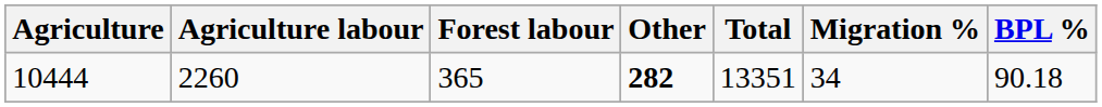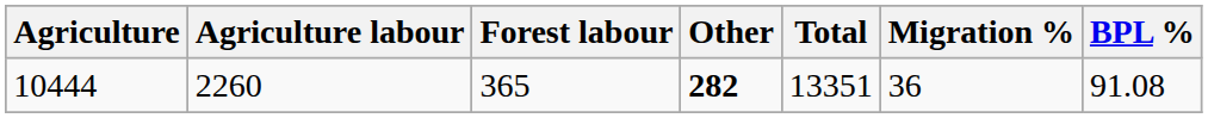 <table class="wikitable" border="1">
 <tr>
 <th>Agriculture</th>
 <th>Agriculture labour</th>
 <th>Forest labour</th>
 <th>Other</th>
 <th>Total</th>
 <th>Migration %</th>
 <th><a href='#'>BPL</a> %</th>
 </tr>
 <tr>
 <td>10444</td>
 <td>2260</td>
 <td>365</td>
 <td><strong>282</strong></td>
 <td>13351</td>
-<td>34</td>
-<td>90.18</td>
+<td>36</td>
+<td>91.08</td>
 </tr>
 </table>
